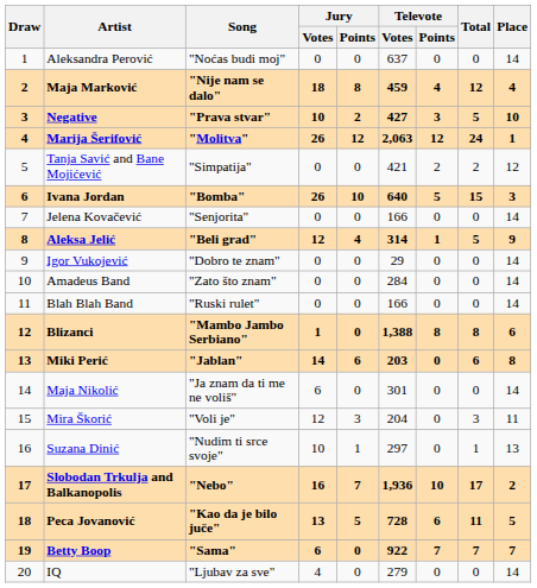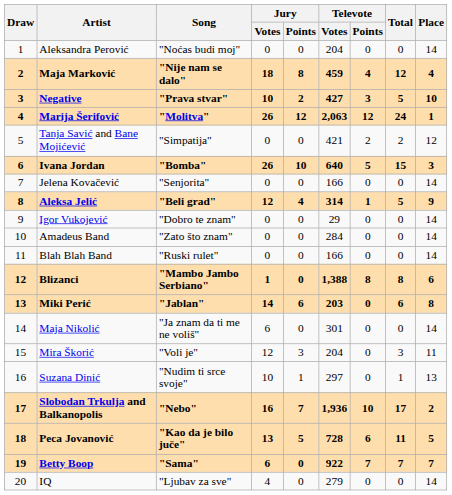 <table class="sortable wikitable" style="margin: 1em auto 1em auto; text-align:center;">
 <tr>
 <th rowspan="2">Draw</th>
 <th rowspan="2">Artist</th>
 <th rowspan="2">Song</th>
 <th colspan="2">Jury</th>
 <th colspan="2">Televote</th>
 <th rowspan="2">Total</th>
 <th rowspan="2">Place</th>
 </tr>
 <tr>
 <th>Votes</th>
 <th>Points</th>
 <th>Votes</th>
 <th>Points</th>
 </tr>
 <tr>
 <td>1</td>
 <td align="left">Aleksandra Perović</td>
 <td align="left">"Noćas budi moj"</td>
 <td>0</td>
 <td>0</td>
-<td>637</td>
+<td>204</td>
 <td>0</td>
 <td>0</td>
 <td>14</td>
 </tr>
 <tr style="font-weight:bold; background:navajowhite;">
 <td>2</td>
 <td align="left">Maja Marković</td>
 <td align="left">"Nije nam se dalo"</td>
 <td>18</td>
 <td>8</td>
 <td>459</td>
 <td>4</td>
 <td>12</td>
 <td>4</td>
 </tr>
 <tr style="font-weight:bold; background:navajowhite;">
 <td>3</td>
 <td align="left"><a href='#'>Negative</a></td>
 <td align="left">"Prava stvar"</td>
 <td>10</td>
 <td>2</td>
 <td>427</td>
 <td>3</td>
 <td>5</td>
 <td>10</td>
 </tr>
 <tr style="font-weight:bold; background:navajowhite;">
 <td>4</td>
 <td align="left"><a href='#'>Marija Šerifović</a></td>
 <td align="left">"<a href='#'>Molitva</a>"</td>
 <td>26</td>
 <td>12</td>
 <td>2,063</td>
 <td>12</td>
 <td>24</td>
 <td>1</td>
 </tr>
 <tr>
 <td>5</td>
 <td align="left"><a href='#'>Tanja Savić</a> and <a href='#'>Bane Mojićević</a></td>
 <td align="left">"Simpatija"</td>
 <td>0</td>
 <td>0</td>
 <td>421</td>
 <td>2</td>
 <td>2</td>
 <td>12</td>
 </tr>
 <tr style="font-weight:bold; background:navajowhite;">
 <td>6</td>
 <td align="left">Ivana Jordan</td>
 <td align="left">"Bomba"</td>
 <td>26</td>
 <td>10</td>
 <td>640</td>
 <td>5</td>
 <td>15</td>
 <td>3</td>
 </tr>
 <tr>
 <td>7</td>
 <td align="left">Jelena Kovačević</td>
 <td align="left">"Senjorita"</td>
 <td>0</td>
 <td>0</td>
 <td>166</td>
 <td>0</td>
 <td>0</td>
 <td>14</td>
 </tr>
 <tr style="font-weight:bold; background:navajowhite;">
 <td>8</td>
 <td align="left"><a href='#'>Aleksa Jelić</a></td>
 <td align="left">"Beli grad"</td>
 <td>12</td>
 <td>4</td>
 <td>314</td>
 <td>1</td>
 <td>5</td>
 <td>9</td>
 </tr>
 <tr>
 <td>9</td>
 <td align="left"><a href='#'>Igor Vukojević</a></td>
 <td align="left">"Dobro te znam"</td>
 <td>0</td>
 <td>0</td>
 <td>29</td>
 <td>0</td>
 <td>0</td>
 <td>14</td>
 </tr>
 <tr>
 <td>10</td>
 <td align="left">Amadeus Band</td>
 <td align="left">"Zato što znam"</td>
 <td>0</td>
 <td>0</td>
 <td>284</td>
 <td>0</td>
 <td>0</td>
 <td>14</td>
 </tr>
 <tr>
 <td>11</td>
 <td align="left">Blah Blah Band</td>
 <td align="left">"Ruski rulet"</td>
 <td>0</td>
 <td>0</td>
 <td>166</td>
 <td>0</td>
 <td>0</td>
 <td>14</td>
 </tr>
 <tr style="font-weight:bold; background:navajowhite;">
 <td>12</td>
 <td align="left">Blizanci</td>
 <td align="left">"Mambo Jambo Serbiano"</td>
 <td>1</td>
 <td>0</td>
 <td>1,388</td>
 <td>8</td>
 <td>8</td>
 <td>6</td>
 </tr>
 <tr style="font-weight:bold; background:navajowhite;">
 <td>13</td>
 <td align="left">Miki Perić</td>
 <td align="left">"Jablan"</td>
 <td>14</td>
 <td>6</td>
 <td>203</td>
 <td>0</td>
 <td>6</td>
 <td>8</td>
 </tr>
 <tr>
 <td>14</td>
 <td align="left"><a href='#'>Maja Nikolić</a></td>
 <td align="left">"Ja znam da ti me ne voliš"</td>
 <td>6</td>
 <td>0</td>
 <td>301</td>
 <td>0</td>
 <td>0</td>
 <td>14</td>
 </tr>
 <tr>
 <td>15</td>
 <td align="left"><a href='#'>Mira Škorić</a></td>
 <td align="left">"Voli je"</td>
 <td>12</td>
 <td>3</td>
 <td>204</td>
 <td>0</td>
 <td>3</td>
 <td>11</td>
 </tr>
 <tr>
 <td>16</td>
 <td align="left"><a href='#'>Suzana Dinić</a></td>
 <td align="left">"Nudim ti srce svoje"</td>
 <td>10</td>
 <td>1</td>
 <td>297</td>
 <td>0</td>
 <td>1</td>
 <td>13</td>
 </tr>
 <tr style="font-weight:bold; background:navajowhite;">
 <td>17</td>
 <td align="left"><a href='#'>Slobodan Trkulja</a> and Balkanopolis</td>
 <td align="left">"Nebo"</td>
 <td>16</td>
 <td>7</td>
 <td>1,936</td>
 <td>10</td>
 <td>17</td>
 <td>2</td>
 </tr>
 <tr style="font-weight:bold; background:navajowhite;">
 <td>18</td>
 <td align="left">Peca Jovanović</td>
 <td align="left">"Kao da je bilo juče"</td>
 <td>13</td>
 <td>5</td>
 <td>728</td>
 <td>6</td>
 <td>11</td>
 <td>5</td>
 </tr>
 <tr style="font-weight:bold; background:navajowhite;">
 <td>19</td>
 <td align="left"><a href='#'>Betty Boop</a></td>
 <td align="left">"Sama"</td>
 <td>6</td>
 <td>0</td>
 <td>922</td>
 <td>7</td>
 <td>7</td>
 <td>7</td>
 </tr>
 <tr>
 <td>20</td>
 <td align="left">IQ</td>
 <td align="left">"Ljubav za sve"</td>
 <td>4</td>
 <td>0</td>
 <td>279</td>
 <td>0</td>
 <td>0</td>
 <td>14</td>
 </tr>
 </table>
